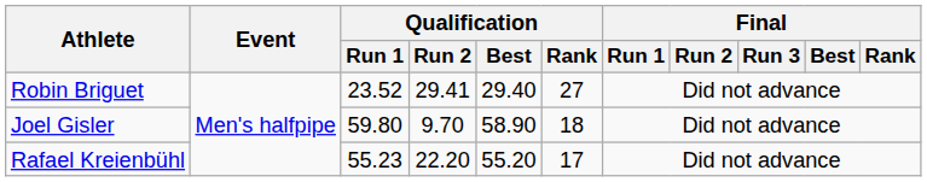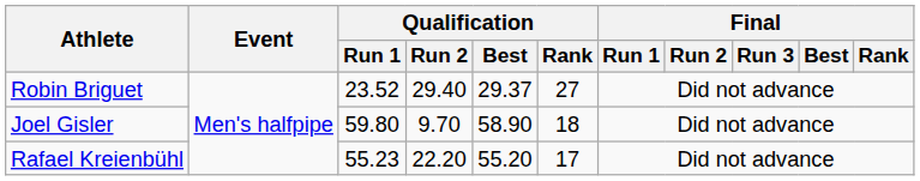 <table class="wikitable" style="font-size:90%">
 <tr>
 <th rowspan="2">Athlete</th>
 <th rowspan="2">Event</th>
 <th colspan="4">Qualification</th>
 <th colspan="5">Final</th>
 </tr>
 <tr style="font-size:95%">
 <th>Run 1</th>
 <th>Run 2</th>
 <th>Best</th>
 <th>Rank</th>
 <th>Run 1</th>
 <th>Run 2</th>
 <th>Run 3</th>
 <th>Best</th>
 <th>Rank</th>
 </tr>
 <tr align=center>
 <td align=left><a href='#'>Robin Briguet</a></td>
 <td rowspan="4" align=left><a href='#'>Men's halfpipe</a></td>
 <td>23.52</td>
-<td>29.41</td>
 <td>29.40</td>
+<td>29.37</td>
 <td>27</td>
 <td colspan=5>Did not advance</td>
 </tr>
 <tr align=center>
 <td align=left><a href='#'>Joel Gisler</a></td>
 <td>59.80</td>
 <td>9.70</td>
 <td>58.90</td>
 <td>18</td>
 <td colspan=5>Did not advance</td>
 </tr>
 <tr align=center>
 <td align=left><a href='#'>Rafael Kreienbühl</a></td>
 <td>55.23</td>
 <td>22.20</td>
 <td>55.20</td>
 <td>17</td>
 <td colspan=5>Did not advance</td>
 </tr>
 </table>
